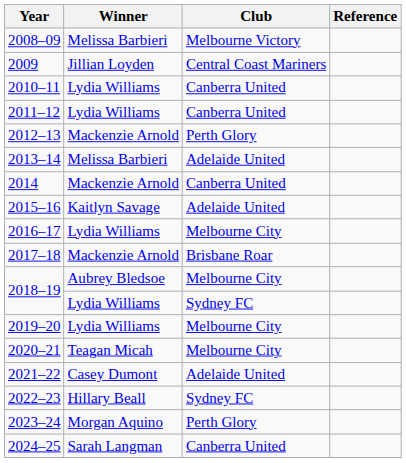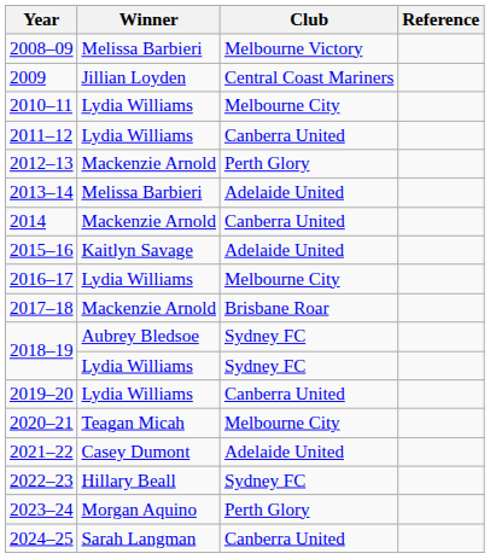 <table class="wikitable">
 <tr>
 <th>Year</th>
 <th>Winner</th>
 <th>Club</th>
 <th>Reference</th>
 </tr>
 <tr>
 <td><a href='#'>2008–09</a></td>
 <td><a href='#'>Melissa Barbieri</a></td>
 <td><a href='#'>Melbourne Victory</a></td>
 <td></td>
 </tr>
 <tr>
 <td><a href='#'>2009</a></td>
 <td><a href='#'>Jillian Loyden</a></td>
 <td><a href='#'>Central Coast Mariners</a></td>
 <td></td>
 </tr>
 <tr>
 <td><a href='#'>2010–11</a></td>
 <td><a href='#'>Lydia Williams</a></td>
-<td><a href='#'>Canberra United</a></td>
+<td><a href='#'>Melbourne City</a></td>
 <td></td>
 </tr>
 <tr>
 <td><a href='#'>2011–12</a></td>
 <td><a href='#'>Lydia Williams</a></td>
 <td><a href='#'>Canberra United</a></td>
 <td></td>
 </tr>
 <tr>
 <td><a href='#'>2012–13</a></td>
 <td><a href='#'>Mackenzie Arnold</a></td>
 <td><a href='#'>Perth Glory</a></td>
 <td></td>
 </tr>
 <tr>
 <td><a href='#'>2013–14</a></td>
 <td><a href='#'>Melissa Barbieri</a></td>
 <td><a href='#'>Adelaide United</a></td>
 <td></td>
 </tr>
 <tr>
 <td><a href='#'>2014</a></td>
 <td><a href='#'>Mackenzie Arnold</a></td>
 <td><a href='#'>Canberra United</a></td>
 <td></td>
 </tr>
 <tr>
 <td><a href='#'>2015–16</a></td>
 <td><a href='#'>Kaitlyn Savage</a></td>
 <td><a href='#'>Adelaide United</a></td>
 <td></td>
 </tr>
 <tr>
 <td><a href='#'>2016–17</a></td>
 <td><a href='#'>Lydia Williams</a></td>
 <td><a href='#'>Melbourne City</a></td>
 <td></td>
 </tr>
 <tr>
 <td><a href='#'>2017–18</a></td>
 <td><a href='#'>Mackenzie Arnold</a></td>
 <td><a href='#'>Brisbane Roar</a></td>
 <td></td>
 </tr>
 <tr>
 <td rowspan=2><a href='#'>2018–19</a></td>
 <td><a href='#'>Aubrey Bledsoe</a></td>
-<td><a href='#'>Melbourne City</a></td>
+<td><a href='#'>Sydney FC</a></td>
 <td></td>
 </tr>
 <tr>
 <td><a href='#'>Lydia Williams</a></td>
 <td><a href='#'>Sydney FC</a></td>
 <td></td>
 </tr>
 <tr>
 <td><a href='#'>2019–20</a></td>
 <td><a href='#'>Lydia Williams</a></td>
-<td><a href='#'>Melbourne City</a></td>
+<td><a href='#'>Canberra United</a></td>
 <td></td>
 </tr>
 <tr>
 <td><a href='#'>2020–21</a></td>
 <td><a href='#'>Teagan Micah</a></td>
 <td><a href='#'>Melbourne City</a></td>
 <td></td>
 </tr>
 <tr>
 <td><a href='#'>2021–22</a></td>
 <td><a href='#'>Casey Dumont</a></td>
 <td><a href='#'>Adelaide United</a></td>
 <td></td>
 </tr>
 <tr>
 <td><a href='#'>2022–23</a></td>
 <td><a href='#'>Hillary Beall</a></td>
 <td><a href='#'>Sydney FC</a></td>
 <td></td>
 </tr>
 <tr>
 <td><a href='#'>2023–24</a></td>
 <td><a href='#'>Morgan Aquino</a></td>
 <td><a href='#'>Perth Glory</a></td>
 <td></td>
 </tr>
 <tr>
 <td><a href='#'>2024–25</a></td>
 <td><a href='#'>Sarah Langman</a></td>
 <td><a href='#'>Canberra United</a></td>
 <td></td>
 </tr>
 </table>
